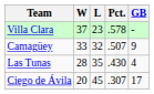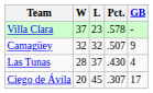 <table class="wikitable">
 <tr>
 <th>Team</th>
 <th>W</th>
 <th>L</th>
 <th>Pct.</th>
 <th><a href='#'>GB</a></th>
 </tr>
 <tr style="background-color:#ccffcc;">
 <td><a href='#'>Villa Clara</a></td>
 <td>37</td>
 <td>23</td>
 <td>.578</td>
 <td>-</td>
 </tr>
 <tr>
 <td><a href='#'>Camagüey</a></td>
-<td>33</td>
+<td>32</td>
 <td>32</td>
 <td>.507</td>
 <td>9</td>
 </tr>
 <tr>
 <td><a href='#'>Las Tunas</a></td>
 <td>28</td>
-<td>35</td>
+<td>37</td>
 <td>.430</td>
 <td>4</td>
 </tr>
 <tr>
 <td><a href='#'>Ciego de Ávila</a></td>
 <td>20</td>
 <td>45</td>
 <td>.307</td>
 <td>17</td>
 </tr>
 </table>
